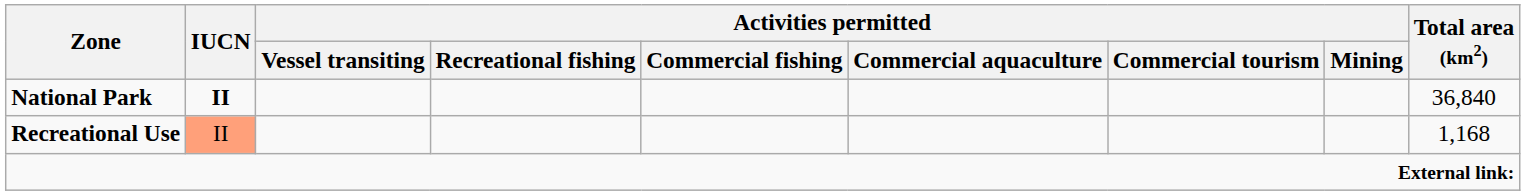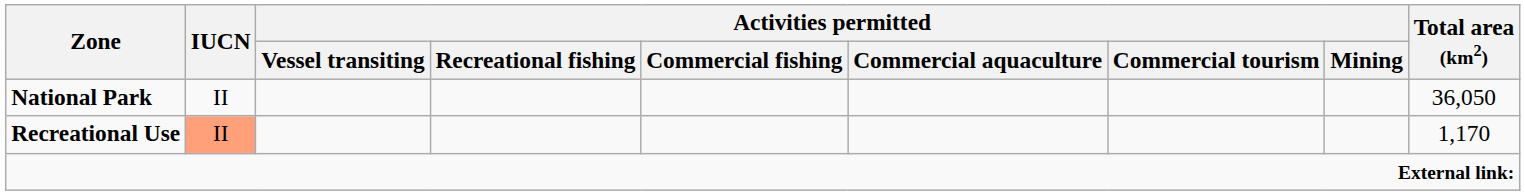 <table class="wikitable" style="text-align:center; margin-left:auto; margin-right:auto; border:none;">
 <tr>
 <th rowspan=2>Zone</th>
 <th rowspan=2>IUCN</th>
 <th colspan=6>Activities permitted</th>
 <th rowspan=2>Total area<br><small>(km<sup>2</sup>)</small></th>
 </tr>
 <tr>
 <th>Vessel transiting</th>
 <th>Recreational fishing</th>
 <th>Commercial fishing</th>
 <th>Commercial aquaculture</th>
 <th>Commercial tourism</th>
 <th>Mining</th>
 </tr>
 <tr>
 <td style="text-align:left"><strong>National Park</strong></td>
-<td><strong>II</strong></td>
+<td>II</td>
 <td></td>
 <td></td>
 <td></td>
 <td></td>
 <td></td>
 <td></td>
-<td>36,840</td>
+<td>36,050</td>
 </tr>
 <tr>
 <td style="text-align:left"><strong>Recreational Use</strong></td>
 <td style="background: lightsalmon;">II</td>
 <td></td>
 <td></td>
 <td></td>
 <td></td>
 <td></td>
 <td></td>
-<td>1,168</td>
+<td>1,170</td>
 </tr>
 <tr>
 <td style="text-align:right" colspan=99><small><strong>External link:</strong> </small></td>
 </tr>
 </table>
